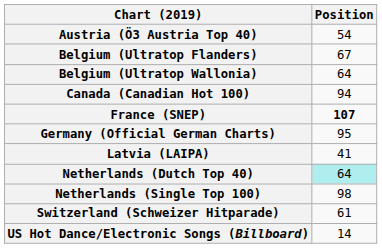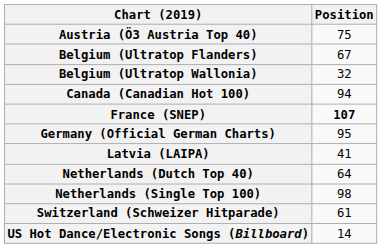 <table class="wikitable sortable plainrowheaders" style="text-align:center">
 <tr>
 <th scope="col">Chart (2019)</th>
 <th scope="col">Position</th>
 </tr>
 <tr>
 <th scope="row">Austria (Ö3 Austria Top 40)</th>
-<td>54</td>
+<td>75</td>
 </tr>
 <tr>
 <th scope="row">Belgium (Ultratop Flanders)</th>
 <td>67</td>
 </tr>
 <tr>
 <th scope="row">Belgium (Ultratop Wallonia)</th>
-<td>64</td>
+<td>32</td>
 </tr>
 <tr>
 <th scope="row">Canada (Canadian Hot 100)</th>
 <td>94</td>
 </tr>
 <tr>
 <th scope="row">France (SNEP)</th>
 <td><strong>107</strong></td>
 </tr>
 <tr>
 <th scope="row">Germany (Official German Charts)</th>
 <td>95</td>
 </tr>
 <tr>
 <th scope="row">Latvia (LAIPA)</th>
 <td>41</td>
 </tr>
 <tr>
 <th scope="row">Netherlands (Dutch Top 40)</th>
-<td style="background: paleturquoise;">64</td>
+<td>64</td>
 </tr>
 <tr>
 <th scope="row">Netherlands (Single Top 100)</th>
 <td>98</td>
 </tr>
 <tr>
 <th scope="row">Switzerland (Schweizer Hitparade)</th>
 <td>61</td>
 </tr>
 <tr>
 <th scope="row">US Hot Dance/Electronic Songs (<em>Billboard</em>)</th>
 <td>14</td>
 </tr>
 </table>
